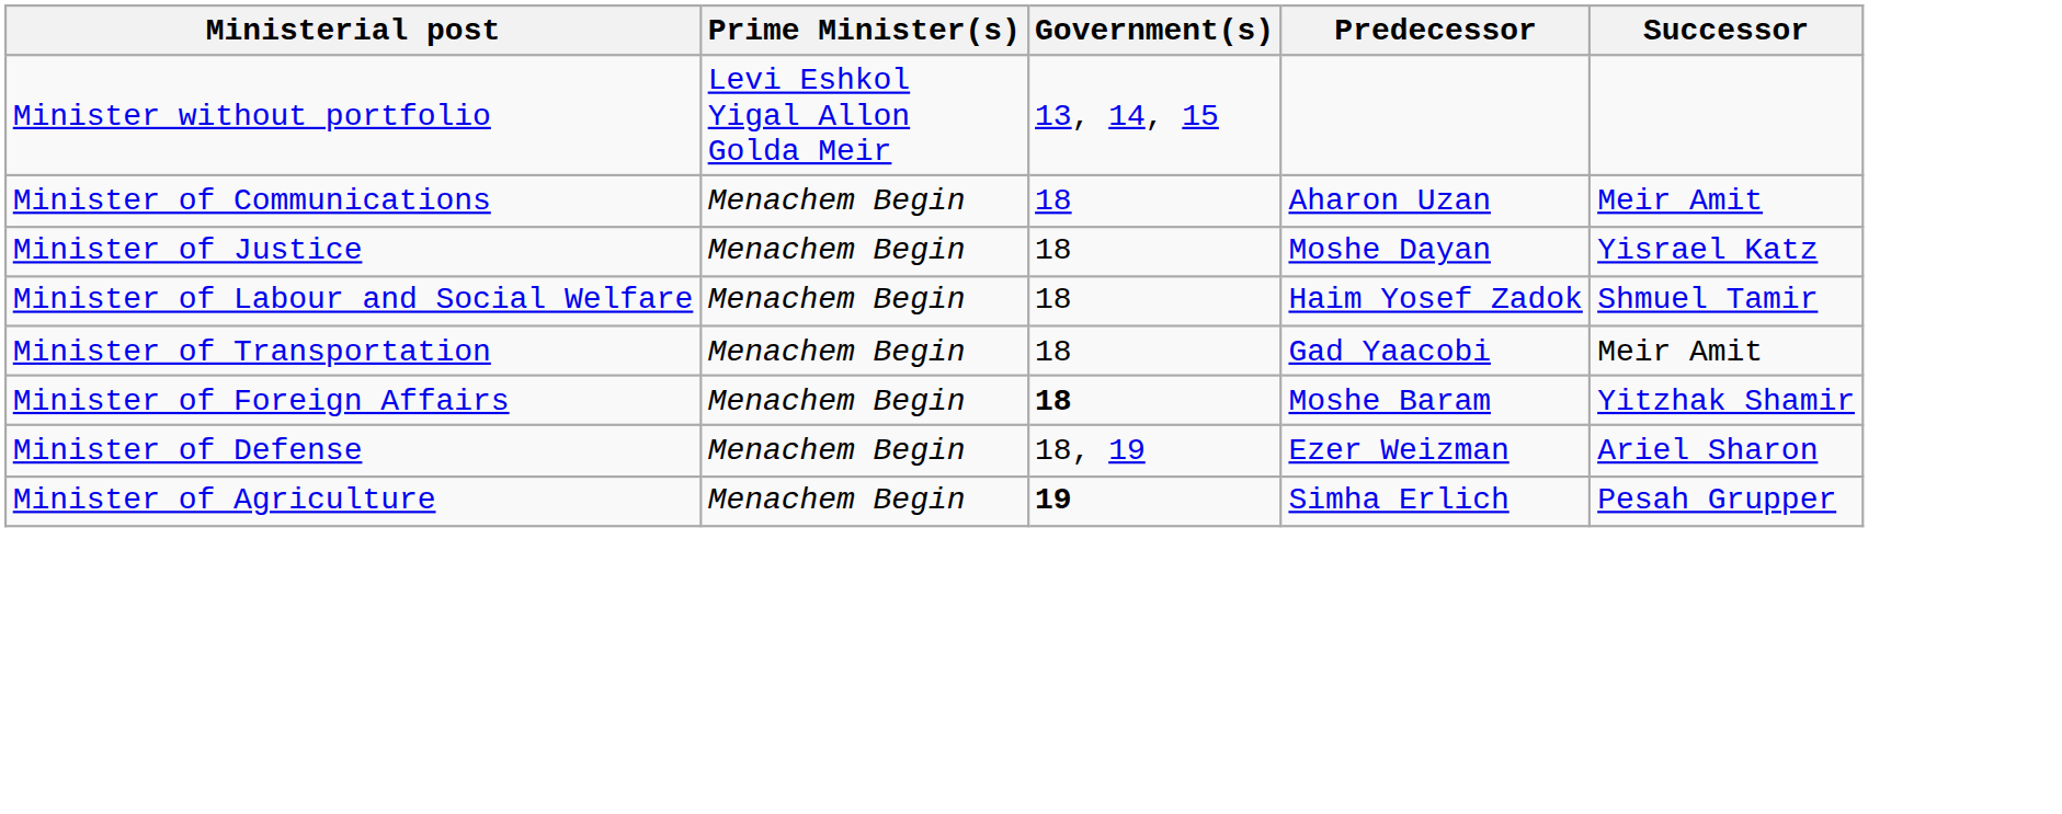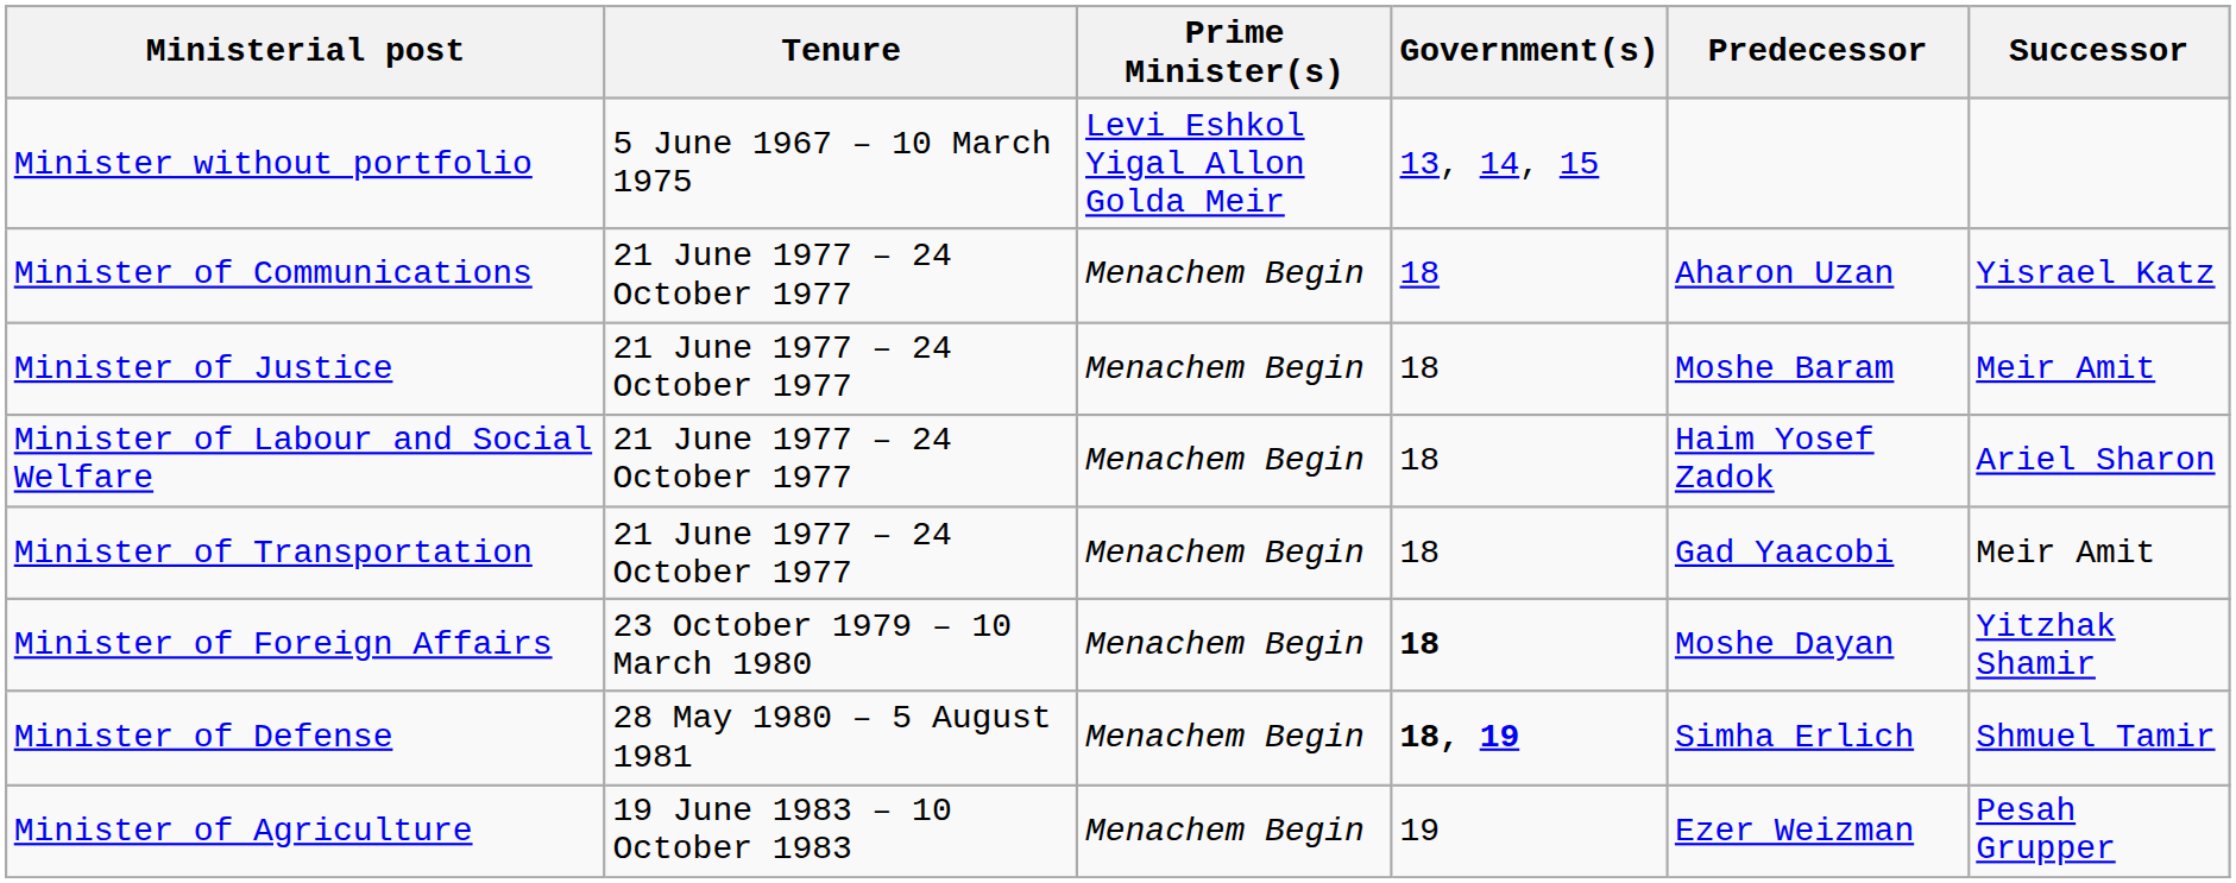 <table class="wikitable">
 <tr>
 <th>Ministerial post</th>
+<th>Tenure</th>
 <th>Prime Minister(s)</th>
 <th>Government(s)</th>
 <th>Predecessor</th>
 <th>Successor</th>
 </tr>
 <tr>
 <td><a href='#'>Minister without portfolio</a></td>
+<td>5 June 1967 – 10 March 1975</td>
 <td><a href='#'>Levi Eshkol</a> <br><a href='#'>Yigal Allon</a> <br><a href='#'>Golda Meir</a> </td>
 <td><a href='#'>13</a>, <a href='#'>14</a>, <a href='#'>15</a></td>
 <td></td>
 <td></td>
 </tr>
 <tr>
 <td><a href='#'>Minister of Communications</a></td>
+<td>21 June 1977 – 24 October 1977</td>
 <td><em>Menachem Begin</em></td>
 <td><a href='#'>18</a></td>
 <td><a href='#'>Aharon Uzan</a></td>
+<td><a href='#'>Yisrael Katz</a></td>
+</tr>
+<tr>
+<td><a href='#'>Minister of Justice</a></td>
+<td>21 June 1977 – 24 October 1977</td>
+<td><em>Menachem Begin</em></td>
+<td>18</td>
+<td><a href='#'>Moshe Baram</a></td>
 <td><a href='#'>Meir Amit</a></td>
 </tr>
 <tr>
-<td><a href='#'>Minister of Justice</a></td>
-<td><em>Menachem Begin</em></td>
-<td>18</td>
-<td><a href='#'>Moshe Dayan</a></td>
-<td><a href='#'>Yisrael Katz</a></td>
-</tr>
-<tr>
 <td><a href='#'>Minister of Labour and Social Welfare</a></td>
+<td>21 June 1977 – 24 October 1977</td>
 <td><em>Menachem Begin</em></td>
 <td>18</td>
 <td><a href='#'>Haim Yosef Zadok</a></td>
-<td><a href='#'>Shmuel Tamir</a></td>
+<td><a href='#'>Ariel Sharon</a></td>
 </tr>
 <tr>
 <td><a href='#'>Minister of Transportation</a></td>
+<td>21 June 1977 – 24 October 1977</td>
 <td><em>Menachem Begin</em></td>
 <td>18</td>
 <td><a href='#'>Gad Yaacobi</a></td>
 <td>Meir Amit</td>
 </tr>
 <tr>
 <td><a href='#'>Minister of Foreign Affairs</a></td>
+<td>23 October 1979 – 10 March 1980</td>
 <td><em>Menachem Begin</em></td>
 <td><strong>18</strong></td>
-<td><a href='#'>Moshe Baram</a></td>
+<td><a href='#'>Moshe Dayan</a></td>
 <td><a href='#'>Yitzhak Shamir</a></td>
 </tr>
 <tr>
 <td><a href='#'>Minister of Defense</a></td>
+<td>28 May 1980 – 5 August 1981</td>
 <td><em>Menachem Begin</em></td>
-<td>18, <a href='#'>19</a></td>
-<td><a href='#'>Ezer Weizman</a></td>
-<td><a href='#'>Ariel Sharon</a></td>
+<td><strong>18, <a href='#'>19</a></strong></td>
+<td><a href='#'>Simha Erlich</a></td>
+<td><a href='#'>Shmuel Tamir</a></td>
 </tr>
 <tr>
 <td><a href='#'>Minister of Agriculture</a></td>
+<td>19 June 1983 – 10 October 1983</td>
 <td><em>Menachem Begin</em></td>
-<td><strong>19</strong></td>
-<td><a href='#'>Simha Erlich</a></td>
+<td>19</td>
+<td><a href='#'>Ezer Weizman</a></td>
 <td><a href='#'>Pesah Grupper</a></td>
 </tr>
 </table>
